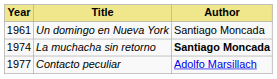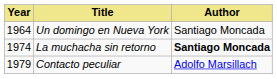 <table class="wikitable">
 <tr>
 <td style="background:Khaki; color:black" align=center><strong>Year</strong></td>
 <td style="background:Khaki; color:black" align=center><strong>Title</strong></td>
 <td style="background:Khaki; color:black" align=center><strong>Author</strong></td>
 </tr>
 <tr>
-<td>1961</td>
+<td>1964</td>
 <td><em>Un domingo en Nueva York</em></td>
 <td>Santiago Moncada</td>
 </tr>
 <tr>
 <td>1974</td>
 <td><em>La muchacha sin retorno</em></td>
 <td><strong>Santiago Moncada</strong></td>
 </tr>
 <tr>
-<td>1977</td>
+<td>1979</td>
 <td><em>Contacto peculiar</em></td>
 <td><a href='#'>Adolfo Marsillach</a></td>
 </tr>
 </table>
